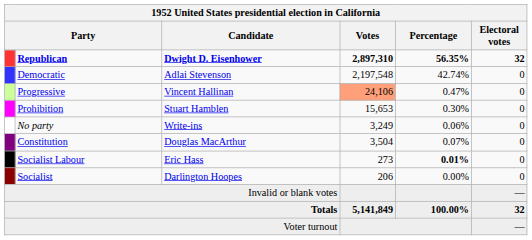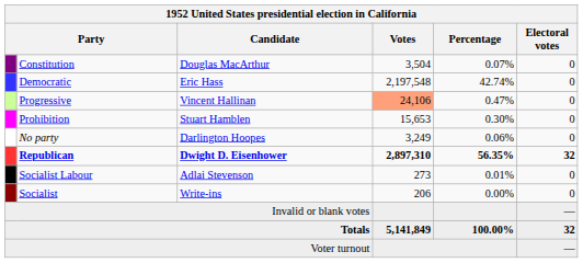 <table class="wikitable" style="font-size: 95%;">
 <tr>
 <th colspan="6">1952 United States presidential election in California</th>
 </tr>
 <tr>
 <th colspan="2" style="width: 15em">Party</th>
 <th style="width: 17em">Candidate</th>
 <th style="width: 5em">Votes</th>
 <th style="width: 7em">Percentage</th>
 <th style="width: 5em">Electoral votes</th>
 </tr>
 <tr>
-<th style="background-color:#FF3333; width: 3px"></th>
-<td style="width: 130px"><strong><a href='#'>Republican</a></strong></td>
-<td><strong><a href='#'>Dwight D. Eisenhower</a></strong></td>
-<td align="right"><strong>2,897,310</strong></td>
-<td align="right"><strong>56.35%</strong></td>
-<td align="right"><strong>32</strong></td>
+<th style="background-color:#800080; width: 3px"></th>
+<td style="width: 130px"><a href='#'>Constitution</a></td>
+<td><a href='#'>Douglas MacArthur</a></td>
+<td align="right">3,504</td>
+<td align="right">0.07%</td>
+<td align="right">0</td>
 </tr>
 <tr>
 <th style="background-color:#3333FF; width: 3px"></th>
 <td style="width: 130px"><a href='#'>Democratic</a></td>
-<td><a href='#'>Adlai Stevenson</a></td>
+<td><a href='#'>Eric Hass</a></td>
 <td align="right">2,197,548</td>
 <td align="right">42.74%</td>
 <td align="right">0</td>
 </tr>
 <tr>
 <th style="background-color:#CCFF99; width: 3px"></th>
 <td style="width: 130px"><a href='#'>Progressive</a></td>
 <td><a href='#'>Vincent Hallinan</a></td>
 <td align="right" style="background: lightsalmon;">24,106</td>
 <td align="right">0.47%</td>
 <td align="right">0</td>
 </tr>
 <tr>
 <th style="background-color:#FF00FF; width: 3px"></th>
 <td style="width: 130px"><a href='#'>Prohibition</a></td>
 <td><a href='#'>Stuart Hamblen</a></td>
 <td align="right">15,653</td>
 <td align="right">0.30%</td>
 <td align="right">0</td>
 </tr>
 <tr>
 <th style="background-color:#FFFFFF; width: 3px"></th>
 <td style="width: 130px"><em>No party</em></td>
-<td><a href='#'>Write-ins</a></td>
+<td><a href='#'>Darlington Hoopes</a></td>
 <td align="right">3,249</td>
 <td align="right">0.06%</td>
 <td align="right">0</td>
 </tr>
 <tr>
-<th style="background-color:#800080; width: 3px"></th>
-<td style="width: 130px"><a href='#'>Constitution</a></td>
-<td><a href='#'>Douglas MacArthur</a></td>
-<td align="right">3,504</td>
-<td align="right">0.07%</td>
-<td align="right">0</td>
+<th style="background-color:#FF3333; width: 3px"></th>
+<td style="width: 130px"><strong><a href='#'>Republican</a></strong></td>
+<td><strong><a href='#'>Dwight D. Eisenhower</a></strong></td>
+<td align="right"><strong>2,897,310</strong></td>
+<td align="right"><strong>56.35%</strong></td>
+<td align="right"><strong>32</strong></td>
 </tr>
 <tr>
 <th style="background-color:#000000; width: 3px"></th>
 <td style="width: 130px"><a href='#'>Socialist Labour</a></td>
-<td><a href='#'>Eric Hass</a></td>
+<td><a href='#'>Adlai Stevenson</a></td>
 <td align="right">273</td>
-<td align="right"><strong>0.01%</strong></td>
+<td align="right">0.01%</td>
 <td align="right">0</td>
 </tr>
 <tr>
 <th style="background-color:#8B0000; width: 3px"></th>
 <td style="width: 130px"><a href='#'>Socialist</a></td>
-<td><a href='#'>Darlington Hoopes</a></td>
+<td><a href='#'>Write-ins</a></td>
 <td align="right">206</td>
 <td align="right">0.00%</td>
 <td align="right">0</td>
 </tr>
 <tr bgcolor="#EEEEEE">
 <td colspan="3" align="right">Invalid or blank votes</td>
 <td align="right"></td>
 <td align="right"></td>
 <td align="right">—</td>
 </tr>
 <tr bgcolor="#EEEEEE">
 <td colspan="3" align="right"><strong>Totals</strong></td>
 <td align="right"><strong>5,141,849</strong></td>
 <td align="right"><strong>100.00%</strong></td>
 <td align="right"><strong>32</strong></td>
 </tr>
 <tr bgcolor="#EEEEEE">
 <td colspan="3" align="right">Voter turnout</td>
 <td colspan="2" align="right"></td>
 <td align="right">—</td>
 </tr>
 </table>
